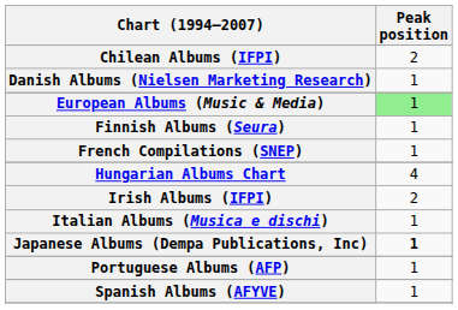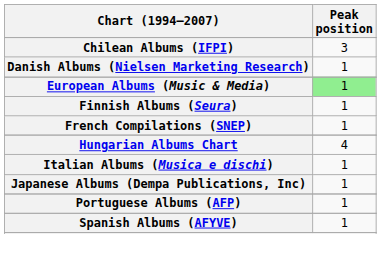 <table class="wikitable sortable plainrowheaders" style="text-align:center;">
 <tr>
 <th scope="col">Chart (1994–2007)</th>
 <th scope="col">Peak<br>position</th>
 </tr>
 <tr>
 </tr>
 <tr>
 </tr>
 <tr>
 </tr>
 <tr>
 </tr>
 <tr>
 </tr>
 <tr>
 <th scope="row">Chilean Albums (<a href='#'>IFPI</a>)</th>
-<td>2</td>
+<td>3</td>
 </tr>
 <tr>
 <th scope="row">Danish Albums (<a href='#'>Nielsen Marketing Research</a>)</th>
 <td>1</td>
 </tr>
 <tr>
 </tr>
 <tr>
 <th scope="row"><a href='#'>European Albums</a> (<em>Music & Media</em>)</th>
 <td style="background: lightgreen;">1</td>
 </tr>
 <tr>
 <th scope="row">Finnish Albums (<em><a href='#'>Seura</a></em>)</th>
 <td>1</td>
 </tr>
 <tr>
 <th scope="row">French Compilations (<a href='#'>SNEP</a>)</th>
 <td>1</td>
 </tr>
 <tr>
 </tr>
 <tr>
 <th scope="row"><a href='#'>Hungarian Albums Chart</a></th>
 <td>4</td>
 </tr>
 <tr>
-<th scope="row">Irish Albums (<a href='#'>IFPI</a>)</th>
-<td>2</td>
-</tr>
-<tr>
 <th scope="row">Italian Albums (<em><a href='#'>Musica e dischi</a></em>)</th>
 <td>1</td>
 </tr>
 <tr>
 <th scope="row">Japanese Albums (Dempa Publications, Inc)</th>
-<td><strong>1</strong></td>
+<td>1</td>
 </tr>
 <tr>
 </tr>
 <tr>
 </tr>
 <tr>
 <th scope="row">Portuguese Albums (<a href='#'>AFP</a>)</th>
 <td>1</td>
 </tr>
 <tr>
 </tr>
 <tr>
 <th scope="row">Spanish Albums (<a href='#'>AFYVE</a>)</th>
 <td>1</td>
 </tr>
 <tr>
 </tr>
 <tr>
 </tr>
 <tr>
 </tr>
 <tr>
 </tr>
 <tr>
 </tr>
 <tr>
 </tr>
 <tr>
 </tr>
 <tr>
 </tr>
 </table>
